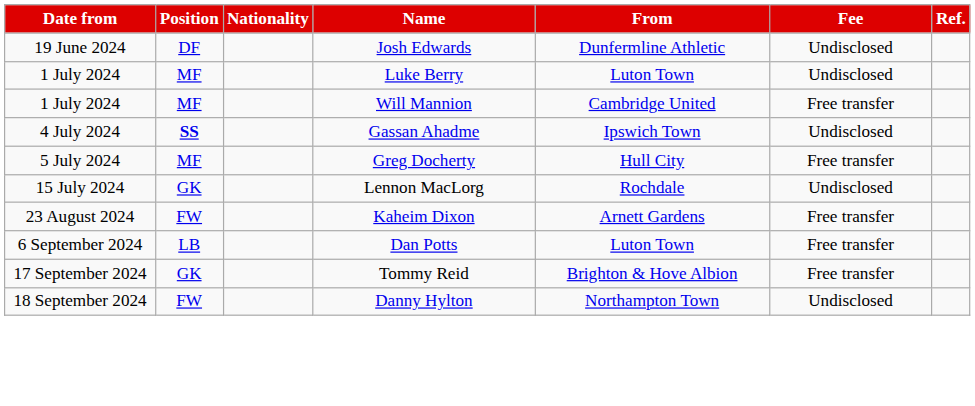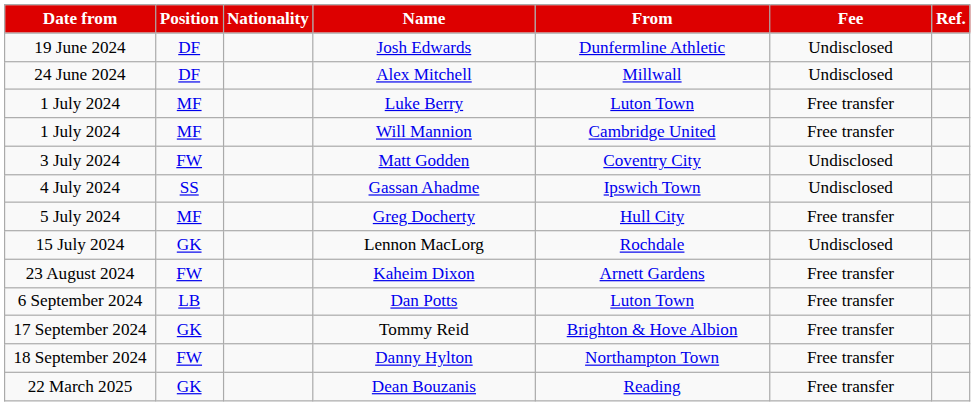 <table class="wikitable"  style="text-align:center; font-size:90%; ">
 <tr>
 <th style="background:#DD0000; color:white; width:120px;">Date from</th>
 <th style="background:#DD0000; color:white; width:50px;">Position</th>
 <th style="background:#DD0000; color:white; width:50px;">Nationality</th>
 <th style="background:#DD0000; color:white; width:180px;">Name</th>
 <th style="background:#DD0000; color:white; width:190px;">From</th>
 <th style="background:#DD0000; color:white; width:130px;">Fee</th>
 <th style="background:#DD0000; color:white; width:25px;">Ref.</th>
 </tr>
 <tr>
 <td>19 June 2024</td>
 <td><a href='#'>DF</a></td>
 <td></td>
 <td><a href='#'>Josh Edwards</a></td>
 <td> <a href='#'>Dunfermline Athletic</a></td>
 <td>Undisclosed</td>
 <td></td>
 </tr>
 <tr>
+<td>24 June 2024</td>
+<td><a href='#'>DF</a></td>
+<td></td>
+<td><a href='#'>Alex Mitchell</a></td>
+<td> <a href='#'>Millwall</a></td>
+<td>Undisclosed</td>
+<td></td>
+</tr>
+<tr>
 <td>1 July 2024</td>
 <td><a href='#'>MF</a></td>
 <td></td>
 <td><a href='#'>Luke Berry</a></td>
 <td> <a href='#'>Luton Town</a></td>
-<td>Undisclosed</td>
+<td>Free transfer</td>
 <td></td>
 </tr>
 <tr>
 <td>1 July 2024</td>
 <td><a href='#'>MF</a></td>
 <td></td>
 <td><a href='#'>Will Mannion</a></td>
 <td> <a href='#'>Cambridge United</a></td>
 <td>Free transfer</td>
 <td></td>
 </tr>
 <tr>
+<td>3 July 2024</td>
+<td><a href='#'>FW</a></td>
+<td></td>
+<td><a href='#'>Matt Godden</a></td>
+<td> <a href='#'>Coventry City</a></td>
+<td>Undisclosed</td>
+<td></td>
+</tr>
+<tr>
 <td>4 July 2024</td>
-<td><strong><a href='#'>SS</a></strong></td>
+<td><a href='#'>SS</a></td>
 <td></td>
 <td><a href='#'>Gassan Ahadme</a></td>
 <td> <a href='#'>Ipswich Town</a></td>
 <td>Undisclosed</td>
 <td></td>
 </tr>
 <tr>
 <td>5 July 2024</td>
 <td><a href='#'>MF</a></td>
 <td></td>
 <td><a href='#'>Greg Docherty</a></td>
 <td> <a href='#'>Hull City</a></td>
 <td>Free transfer</td>
 <td></td>
 </tr>
 <tr>
 <td>15 July 2024</td>
 <td><a href='#'>GK</a></td>
 <td></td>
 <td>Lennon MacLorg</td>
 <td> <a href='#'>Rochdale</a></td>
 <td>Undisclosed</td>
 <td></td>
 </tr>
 <tr>
 <td>23 August 2024</td>
 <td><a href='#'>FW</a></td>
 <td></td>
 <td><a href='#'>Kaheim Dixon</a></td>
 <td> <a href='#'>Arnett Gardens</a></td>
 <td>Free transfer</td>
 <td></td>
 </tr>
 <tr>
 <td>6 September 2024</td>
 <td><a href='#'>LB</a></td>
 <td></td>
 <td><a href='#'>Dan Potts</a></td>
 <td> <a href='#'>Luton Town</a></td>
 <td>Free transfer</td>
 <td></td>
 </tr>
 <tr>
 <td>17 September 2024</td>
 <td><a href='#'>GK</a></td>
 <td></td>
 <td>Tommy Reid</td>
 <td> <a href='#'>Brighton & Hove Albion</a></td>
 <td>Free transfer</td>
 <td></td>
 </tr>
 <tr>
 <td>18 September 2024</td>
 <td><a href='#'>FW</a></td>
 <td></td>
 <td><a href='#'>Danny Hylton</a></td>
 <td> <a href='#'>Northampton Town</a></td>
-<td>Undisclosed</td>
+<td>Free transfer</td>
+<td></td>
+</tr>
+<tr>
+<td>22 March 2025</td>
+<td><a href='#'>GK</a></td>
+<td></td>
+<td><a href='#'>Dean Bouzanis</a></td>
+<td> <a href='#'>Reading</a></td>
+<td>Free transfer</td>
 <td></td>
 </tr>
 </table>
